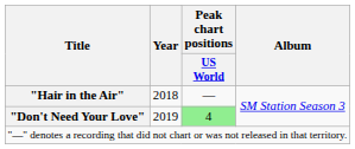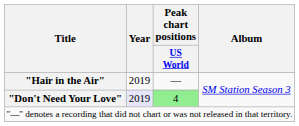 <table class="wikitable plainrowheaders" style="text-align:center">
 <tr>
 <th scope="col" rowspan="2">Title</th>
 <th scope="col" rowspan="2">Year</th>
 <th scope="col">Peak chart positions</th>
 <th scope="col" rowspan="2">Album</th>
 </tr>
 <tr>
 <th scope="col" style="width:3em;font-size:90%"><a href='#'>US<br>World</a><br></th>
 </tr>
 <tr>
 <th scope="row">"Hair in the Air"<br></th>
-<td>2018</td>
+<td>2019</td>
 <td>—</td>
 <td rowspan="2"><em><a href='#'>SM Station Season 3</a></em></td>
 </tr>
 <tr>
 <th scope="row">"Don't Need Your Love"<br></th>
-<td>2019</td>
+<td style="background: lavender;">2019</td>
 <td style="background: lightgreen;">4</td>
 </tr>
 <tr>
 <td colspan="4" style="font-size:85%">"—" denotes a recording that did not chart or was not released in that territory.</td>
 </tr>
 </table>
